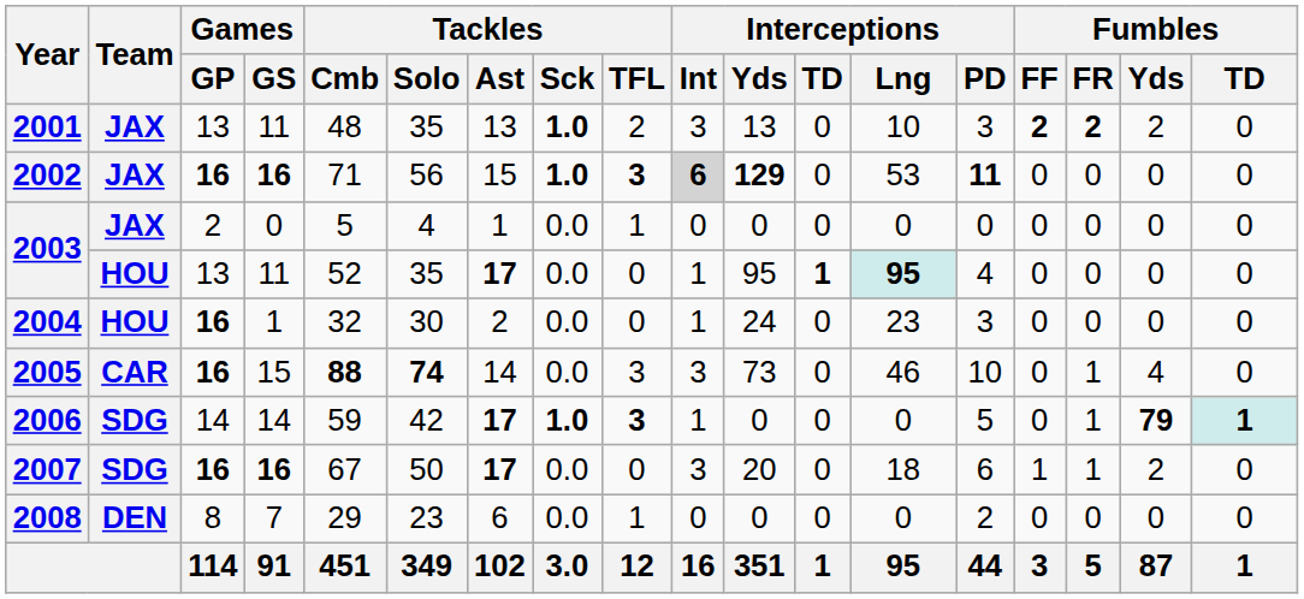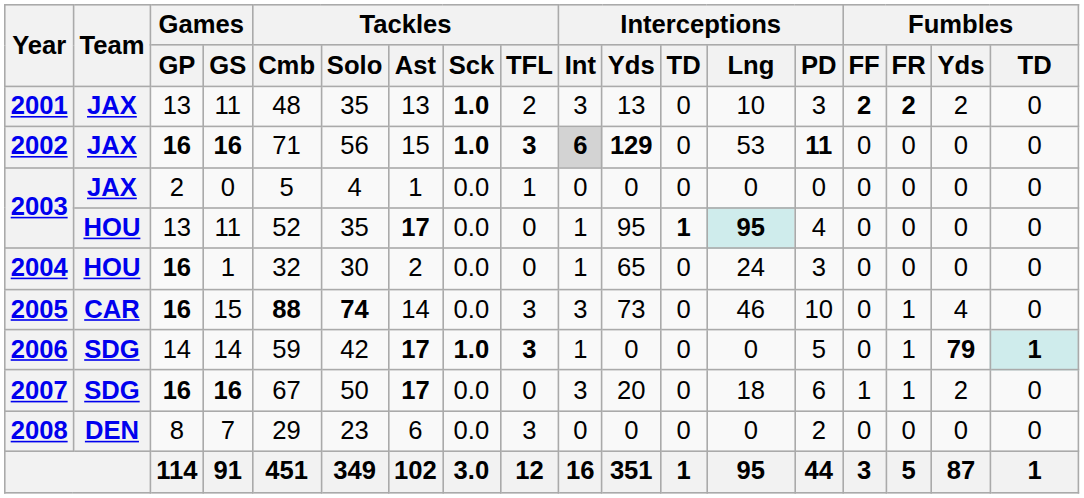 <table class="wikitable" style="text-align:center">
 <tr>
 <th rowspan="2">Year</th>
 <th rowspan="2">Team</th>
 <th colspan="2">Games</th>
 <th colspan="5">Tackles</th>
 <th colspan="5">Interceptions</th>
 <th colspan="4">Fumbles</th>
 </tr>
 <tr>
 <th>GP</th>
 <th>GS</th>
 <th>Cmb</th>
 <th>Solo</th>
 <th>Ast</th>
 <th>Sck</th>
 <th>TFL</th>
 <th>Int</th>
 <th>Yds</th>
 <th>TD</th>
 <th>Lng</th>
 <th>PD</th>
 <th>FF</th>
 <th>FR</th>
 <th>Yds</th>
 <th>TD</th>
 </tr>
 <tr>
 <th><a href='#'>2001</a></th>
 <th><a href='#'>JAX</a></th>
 <td>13</td>
 <td>11</td>
 <td>48</td>
 <td>35</td>
 <td>13</td>
 <td><strong>1.0</strong></td>
 <td>2</td>
 <td>3</td>
 <td>13</td>
 <td>0</td>
 <td>10</td>
 <td>3</td>
 <td><strong>2</strong></td>
 <td><strong>2</strong></td>
 <td>2</td>
 <td>0</td>
 </tr>
 <tr>
 <th><a href='#'>2002</a></th>
 <th><a href='#'>JAX</a></th>
 <td><strong>16</strong></td>
 <td><strong>16</strong></td>
 <td>71</td>
 <td>56</td>
 <td>15</td>
 <td><strong>1.0</strong></td>
 <td><strong>3</strong></td>
 <td style="background: lightgrey;"><strong>6</strong></td>
 <td><strong>129</strong></td>
 <td>0</td>
 <td>53</td>
 <td><strong>11</strong></td>
 <td>0</td>
 <td>0</td>
 <td>0</td>
 <td>0</td>
 </tr>
 <tr>
 <th rowspan="2"><a href='#'>2003</a></th>
 <th><a href='#'>JAX</a></th>
 <td>2</td>
 <td>0</td>
 <td>5</td>
 <td>4</td>
 <td>1</td>
 <td>0.0</td>
 <td>1</td>
 <td>0</td>
 <td>0</td>
 <td>0</td>
 <td>0</td>
 <td>0</td>
 <td>0</td>
 <td>0</td>
 <td>0</td>
 <td>0</td>
 </tr>
 <tr>
 <th><a href='#'>HOU</a></th>
 <td>13</td>
 <td>11</td>
 <td>52</td>
 <td>35</td>
 <td><strong>17</strong></td>
 <td>0.0</td>
 <td>0</td>
 <td>1</td>
 <td>95</td>
 <td><strong>1</strong></td>
 <td style="background:#cfecec; width:3em;"><strong>95</strong></td>
 <td>4</td>
 <td>0</td>
 <td>0</td>
 <td>0</td>
 <td>0</td>
 </tr>
 <tr>
 <th><a href='#'>2004</a></th>
 <th><a href='#'>HOU</a></th>
 <td><strong>16</strong></td>
 <td>1</td>
 <td>32</td>
 <td>30</td>
 <td>2</td>
 <td>0.0</td>
 <td>0</td>
 <td>1</td>
+<td>65</td>
+<td>0</td>
 <td>24</td>
-<td>0</td>
-<td>23</td>
 <td>3</td>
 <td>0</td>
 <td>0</td>
 <td>0</td>
 <td>0</td>
 </tr>
 <tr>
 <th><a href='#'>2005</a></th>
 <th><a href='#'>CAR</a></th>
 <td><strong>16</strong></td>
 <td>15</td>
 <td><strong>88</strong></td>
 <td><strong>74</strong></td>
 <td>14</td>
 <td>0.0</td>
 <td>3</td>
 <td>3</td>
 <td>73</td>
 <td>0</td>
 <td>46</td>
 <td>10</td>
 <td>0</td>
 <td>1</td>
 <td>4</td>
 <td>0</td>
 </tr>
 <tr>
 <th><a href='#'>2006</a></th>
 <th><a href='#'>SDG</a></th>
 <td>14</td>
 <td>14</td>
 <td>59</td>
 <td>42</td>
 <td><strong>17</strong></td>
 <td><strong>1.0</strong></td>
 <td><strong>3</strong></td>
 <td>1</td>
 <td>0</td>
 <td>0</td>
 <td>0</td>
 <td>5</td>
 <td>0</td>
 <td>1</td>
 <td><strong>79</strong></td>
 <td style="background:#cfecec; width:3em;"><strong>1</strong></td>
 </tr>
 <tr>
 <th><a href='#'>2007</a></th>
 <th><a href='#'>SDG</a></th>
 <td><strong>16</strong></td>
 <td><strong>16</strong></td>
 <td>67</td>
 <td>50</td>
 <td><strong>17</strong></td>
 <td>0.0</td>
 <td>0</td>
 <td>3</td>
 <td>20</td>
 <td>0</td>
 <td>18</td>
 <td>6</td>
 <td>1</td>
 <td>1</td>
 <td>2</td>
 <td>0</td>
 </tr>
 <tr>
 <th><a href='#'>2008</a></th>
 <th><a href='#'>DEN</a></th>
 <td>8</td>
 <td>7</td>
 <td>29</td>
 <td>23</td>
 <td>6</td>
 <td>0.0</td>
-<td>1</td>
+<td>3</td>
 <td>0</td>
 <td>0</td>
 <td>0</td>
 <td>0</td>
 <td>2</td>
 <td>0</td>
 <td>0</td>
 <td>0</td>
 <td>0</td>
 </tr>
 <tr>
 <th colspan="2"></th>
 <th>114</th>
 <th>91</th>
 <th>451</th>
 <th>349</th>
 <th>102</th>
 <th>3.0</th>
 <th>12</th>
 <th>16</th>
 <th>351</th>
 <th>1</th>
 <th>95</th>
 <th>44</th>
 <th>3</th>
 <th>5</th>
 <th>87</th>
 <th>1</th>
 </tr>
 </table>
